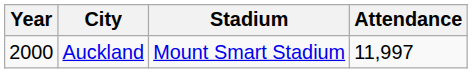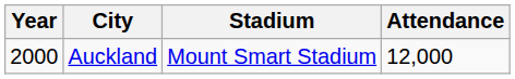 <table class="wikitable">
 <tr>
 <th>Year</th>
 <th>City</th>
 <th>Stadium</th>
 <th>Attendance</th>
 </tr>
 <tr>
 <td>2000</td>
 <td><a href='#'>Auckland</a></td>
 <td><a href='#'>Mount Smart Stadium</a></td>
-<td>11,997</td>
+<td>12,000</td>
 </tr>
 </table>
